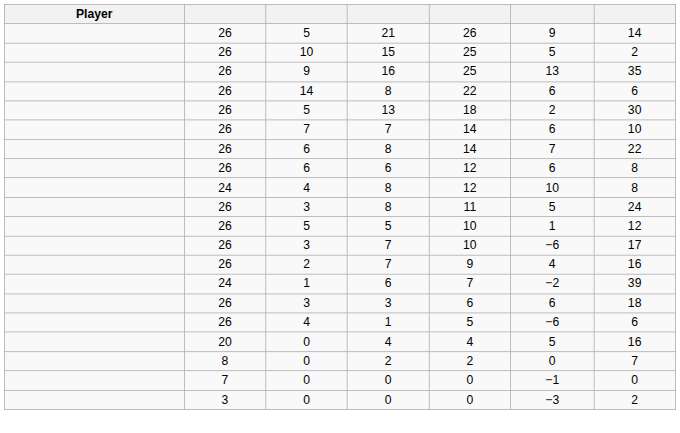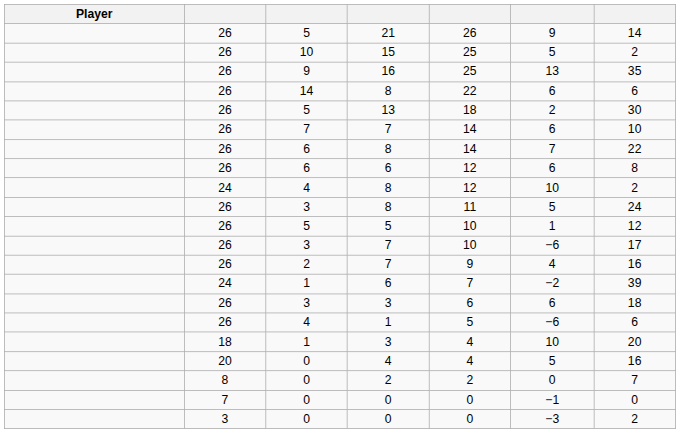 <table class="wikitable sortable" style="width:100%;">
 <tr align=center>
 <th>Player</th>
 <th></th>
 <th></th>
 <th></th>
 <th></th>
 <th data-sort-type="number"></th>
 <th></th>
 </tr>
 <tr align=center>
 <td></td>
 <td>26</td>
 <td>5</td>
 <td>21</td>
 <td>26</td>
 <td>9</td>
 <td>14</td>
 </tr>
 <tr align=center>
 <td></td>
 <td>26</td>
 <td>10</td>
 <td>15</td>
 <td>25</td>
 <td>5</td>
 <td>2</td>
 </tr>
 <tr align=center>
 <td></td>
 <td>26</td>
 <td>9</td>
 <td>16</td>
 <td>25</td>
 <td>13</td>
 <td>35</td>
 </tr>
 <tr align=center>
 <td></td>
 <td>26</td>
 <td>14</td>
 <td>8</td>
 <td>22</td>
 <td>6</td>
 <td>6</td>
 </tr>
 <tr align=center>
 <td></td>
 <td>26</td>
 <td>5</td>
 <td>13</td>
 <td>18</td>
 <td>2</td>
 <td>30</td>
 </tr>
 <tr align=center>
 <td></td>
 <td>26</td>
 <td>7</td>
 <td>7</td>
 <td>14</td>
 <td>6</td>
 <td>10</td>
 </tr>
 <tr align=center>
 <td></td>
 <td>26</td>
 <td>6</td>
 <td>8</td>
 <td>14</td>
 <td>7</td>
 <td>22</td>
 </tr>
 <tr align=center>
 <td></td>
 <td>26</td>
 <td>6</td>
 <td>6</td>
 <td>12</td>
 <td>6</td>
 <td>8</td>
 </tr>
 <tr align=center>
 <td></td>
 <td>24</td>
 <td>4</td>
 <td>8</td>
 <td>12</td>
 <td>10</td>
-<td>8</td>
+<td>2</td>
 </tr>
 <tr align=center>
 <td></td>
 <td>26</td>
 <td>3</td>
 <td>8</td>
 <td>11</td>
 <td>5</td>
 <td>24</td>
 </tr>
 <tr align=center>
 <td></td>
 <td>26</td>
 <td>5</td>
 <td>5</td>
 <td>10</td>
 <td>1</td>
 <td>12</td>
 </tr>
 <tr align=center>
 <td></td>
 <td>26</td>
 <td>3</td>
 <td>7</td>
 <td>10</td>
 <td>−6</td>
 <td>17</td>
 </tr>
 <tr align=center>
 <td></td>
 <td>26</td>
 <td>2</td>
 <td>7</td>
 <td>9</td>
 <td>4</td>
 <td>16</td>
 </tr>
 <tr align=center>
 <td></td>
 <td>24</td>
 <td>1</td>
 <td>6</td>
 <td>7</td>
 <td>−2</td>
 <td>39</td>
 </tr>
 <tr align=center>
 <td></td>
 <td>26</td>
 <td>3</td>
 <td>3</td>
 <td>6</td>
 <td>6</td>
 <td>18</td>
 </tr>
 <tr align=center>
 <td></td>
 <td>26</td>
 <td>4</td>
 <td>1</td>
 <td>5</td>
 <td>−6</td>
 <td>6</td>
 </tr>
 <tr align=center>
 <td></td>
+<td>18</td>
+<td>1</td>
+<td>3</td>
+<td>4</td>
+<td>10</td>
+<td>20</td>
+</tr>
+<tr align=center>
+<td></td>
 <td>20</td>
 <td>0</td>
 <td>4</td>
 <td>4</td>
 <td>5</td>
 <td>16</td>
 </tr>
 <tr align=center>
 <td></td>
 <td>8</td>
 <td>0</td>
 <td>2</td>
 <td>2</td>
 <td>0</td>
 <td>7</td>
 </tr>
 <tr align=center>
 <td></td>
 <td>7</td>
 <td>0</td>
 <td>0</td>
 <td>0</td>
 <td>−1</td>
 <td>0</td>
 </tr>
 <tr align=center>
 <td></td>
 <td>3</td>
 <td>0</td>
 <td>0</td>
 <td>0</td>
 <td>−3</td>
 <td>2</td>
 </tr>
 </table>
